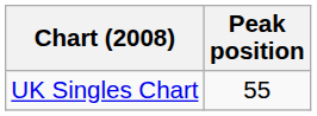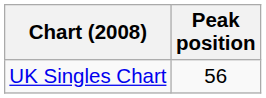 <table class="wikitable sortable">
 <tr>
 <th>Chart (2008)</th>
 <th>Peak<br>position</th>
 </tr>
 <tr>
 <td><a href='#'>UK Singles Chart</a></td>
-<td align="center">55</td>
+<td align="center">56</td>
 </tr>
 </table>
